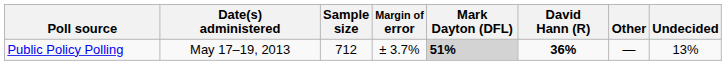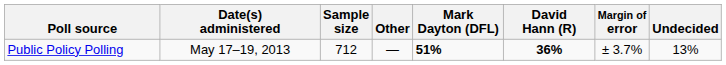 <table class="wikitable">
 <tr valign= bottom>
 <th style="width:185px;">Poll source</th>
 <th style="width:190px;">Date(s)<br>administered</th>
 <th class=small>Sample<br>size</th>
-<th><small>Margin of</small><br>error</th>
+<th style="width:40px;">Other</th>
 <th style="width:105px;">Mark<br>Dayton (DFL)</th>
 <th style="width:105px;">David<br>Hann (R)</th>
-<th style="width:40px;">Other</th>
+<th><small>Margin of</small><br>error</th>
 <th style="width:40px;">Undecided</th>
 </tr>
 <tr>
 <td><a href='#'>Public Policy Polling</a></td>
 <td align=center>May 17–19, 2013</td>
 <td align=center>712</td>
+<td align=center>—</td>
+<td><strong>51%</strong></td>
+<td align=center><strong>36%</strong></td>
 <td align=center>± 3.7%</td>
-<td style="background: lightgrey;"><strong>51%</strong></td>
-<td align=center><strong>36%</strong></td>
-<td align=center>—</td>
 <td align=center>13%</td>
 </tr>
 </table>
